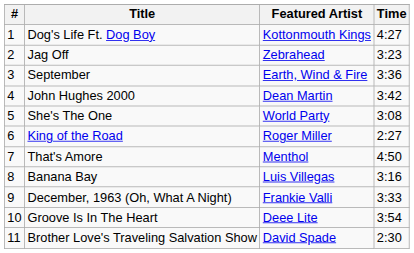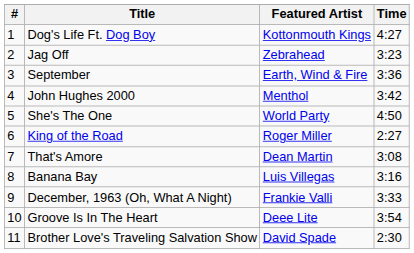 <table class="wikitable">
 <tr>
 </tr>
 <tr>
 <th align="center">#</th>
 <th align="center">Title</th>
 <th align="center">Featured Artist</th>
 <th align="center">Time</th>
 </tr>
 <tr>
 <td>1</td>
 <td>Dog's Life Ft. <a href='#'>Dog Boy</a></td>
 <td><a href='#'>Kottonmouth Kings</a></td>
 <td>4:27</td>
 </tr>
 <tr>
 <td>2</td>
 <td>Jag Off</td>
 <td><a href='#'>Zebrahead</a></td>
 <td>3:23</td>
 </tr>
 <tr>
 <td>3</td>
 <td>September</td>
 <td><a href='#'>Earth, Wind & Fire</a></td>
 <td>3:36</td>
 </tr>
 <tr>
 <td>4</td>
 <td>John Hughes 2000</td>
-<td><a href='#'>Dean Martin</a></td>
+<td><a href='#'>Menthol</a></td>
 <td>3:42</td>
 </tr>
 <tr>
 <td>5</td>
 <td>She's The One</td>
 <td><a href='#'>World Party</a></td>
-<td>3:08</td>
+<td>4:50</td>
 </tr>
 <tr>
 <td>6</td>
 <td><a href='#'>King of the Road</a></td>
 <td><a href='#'>Roger Miller</a></td>
 <td>2:27</td>
 </tr>
 <tr>
 <td>7</td>
 <td>That's Amore</td>
-<td><a href='#'>Menthol</a></td>
-<td>4:50</td>
+<td><a href='#'>Dean Martin</a></td>
+<td>3:08</td>
 </tr>
 <tr>
 <td>8</td>
 <td>Banana Bay</td>
 <td><a href='#'>Luis Villegas</a></td>
 <td>3:16</td>
 </tr>
 <tr>
 <td>9</td>
 <td>December, 1963 (Oh, What A Night)</td>
 <td><a href='#'>Frankie Valli</a></td>
 <td>3:33</td>
 </tr>
 <tr>
 <td>10</td>
 <td>Groove Is In The Heart</td>
 <td><a href='#'>Deee Lite</a></td>
 <td>3:54</td>
 </tr>
 <tr>
 <td>11</td>
 <td>Brother Love's Traveling Salvation Show</td>
 <td><a href='#'>David Spade</a></td>
 <td>2:30</td>
 </tr>
 </table>
